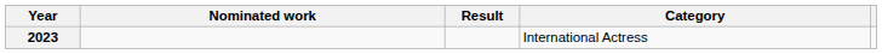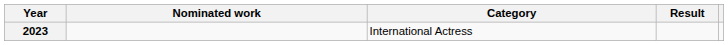 <table class=wikitable>
 <tr>
 <th scope="col" style="width:5em;">Year</th>
 <th scope="col" style="width:26em;">Nominated work</th>
+<th scope="col" style="width:25em;">Category</th>
 <th scope="col" style="width:5em;">Result</th>
-<th scope="col" style="width:25em;">Category</th>
 <th scope="col"></th>
 </tr>
 <tr>
 <th scope="row">2023</th>
 <td></td>
+<td>International Actress</td>
 <td></td>
-<td>International Actress</td>
 <td style="text-align:center;"></td>
 </tr>
 </table>
